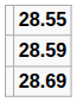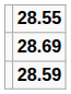 <table class="wikitable">
 <tr>
 <td></td>
 <td align=center><strong>28.55</strong></td>
 </tr>
 <tr>
 <td></td>
-<td align=center><strong>28.59</strong></td>
+<td align=center><strong>28.69</strong></td>
 </tr>
 <tr>
 <td></td>
-<td align=center><strong>28.69</strong></td>
+<td align=center><strong>28.59</strong></td>
 </tr>
 </table>
